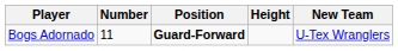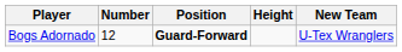 <table class="wikitable">
 <tr>
 <th>Player</th>
 <th>Number</th>
 <th>Position</th>
 <th>Height</th>
 <th>New Team</th>
 </tr>
 <tr>
 <td><a href='#'>Bogs Adornado</a></td>
-<td>11</td>
+<td>12</td>
 <td><strong>Guard-Forward</strong></td>
 <td></td>
 <td><a href='#'>U-Tex Wranglers</a></td>
 </tr>
 </table>
